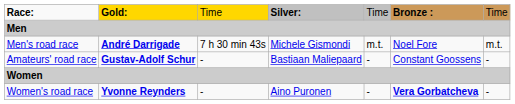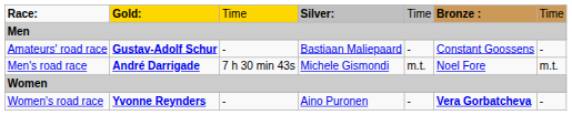 <table class="wikitable" style="text-align: left; font-size: 95%; border: gray solid 1px; border-collapse: collapse;">
 <tr>
 <td><strong>Race:</strong></td>
 <td !align="center" bgcolor="gold"><strong>Gold:</strong></td>
 <td !align="center" bgcolor="gold">Time</td>
 <td !align="center" bgcolor="silver"><strong>Silver:</strong></td>
 <td !align="center" bgcolor="silver">Time</td>
 <td !align="center" bgcolor="CC9959"><strong>Bronze :</strong></td>
 <td !align="center" bgcolor="CC9959">Time</td>
 </tr>
 <tr bgcolor="#cccccc">
 <td colspan=7><strong>Men</strong></td>
 </tr>
 <tr>
+<td><a href='#'>Amateurs' road race</a></td>
+<td><strong><a href='#'>Gustav-Adolf Schur</a></strong><br><small></small></td>
+<td>-</td>
+<td><a href='#'>Bastiaan Maliepaard</a><br><small></small></td>
+<td>-</td>
+<td><a href='#'>Constant Goossens</a><br><small></small></td>
+<td>-</td>
+</tr>
+<tr>
 <td><a href='#'>Men's road race</a><br></td>
 <td><strong><a href='#'>André Darrigade</a></strong><br><small></small></td>
 <td>7 h 30 min 43s</td>
 <td><a href='#'>Michele Gismondi</a><br><small></small></td>
 <td>m.t.</td>
 <td><a href='#'>Noel Fore</a><br><small></small></td>
 <td>m.t.</td>
-</tr>
-<tr>
-<td><a href='#'>Amateurs' road race</a></td>
-<td><strong><a href='#'>Gustav-Adolf Schur</a></strong><br><small></small></td>
-<td>-</td>
-<td><a href='#'>Bastiaan Maliepaard</a><br><small></small></td>
-<td>-</td>
-<td><a href='#'>Constant Goossens</a><br><small></small></td>
-<td>-</td>
 </tr>
 <tr bgcolor="#cccccc">
 <td colspan=7><strong>Women</strong></td>
 </tr>
 <tr>
 <td><a href='#'>Women's road race</a></td>
 <td><strong><a href='#'>Yvonne Reynders</a></strong><br><small></small></td>
 <td>-</td>
 <td><a href='#'>Aino Puronen</a><br><small></small></td>
 <td>-</td>
 <td><strong><a href='#'>Vera Gorbatcheva</a><br><small></small></strong></td>
 <td>-</td>
 </tr>
 </table>
